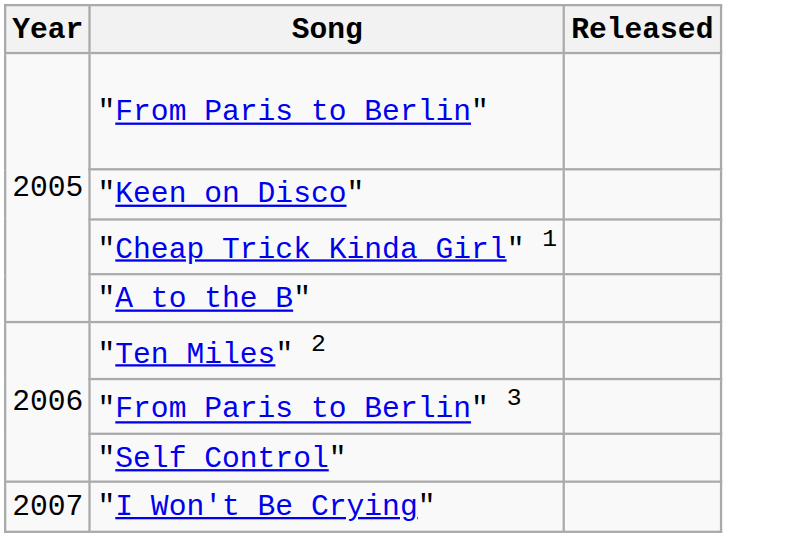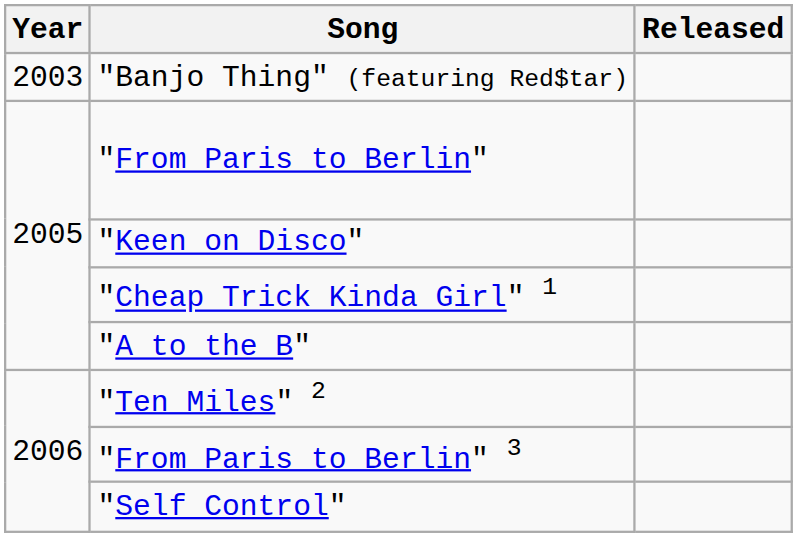 <table class="wikitable" border="1">
 <tr>
 <th rowspan="1">Year</th>
 <th rowspan="1">Song</th>
 <th rowspan="1">Released</th>
+</tr>
+<tr>
+<td rowspan="1">2003</td>
+<td align="left">"Banjo Thing" <small>(featuring Red$tar)</small></td>
+<td></td>
 </tr>
 <tr>
 <td rowspan="4">2005</td>
 <td align="left">"<a href='#'>From Paris to Berlin</a>"</td>
 <td>      <br>      <br>     <br></td>
 </tr>
 <tr>
 <td align="left">"<a href='#'>Keen on Disco</a>"</td>
 <td>      </td>
 </tr>
 <tr>
 <td align="left">"<a href='#'>Cheap Trick Kinda Girl</a>" <sup>1</sup></td>
 <td></td>
 </tr>
 <tr>
 <td align="left">"<a href='#'>A to the B</a>"</td>
 <td>    </td>
 </tr>
 <tr>
 <td rowspan="3">2006</td>
 <td align="left">"<a href='#'>Ten Miles</a>" <sup>2</sup></td>
 <td>      <br></td>
 </tr>
 <tr>
 <td align="left">"<a href='#'>From Paris to Berlin</a>" <sup>3</sup></td>
 <td>  </td>
 </tr>
 <tr>
 <td align="left">"<a href='#'>Self Control</a>"</td>
 <td>      <br>  </td>
 </tr>
-<tr>
-<td rowspan="1">2007</td>
-<td align="left">"<a href='#'>I Won't Be Crying</a>"</td>
-<td>      </td>
-</tr>
 </table>
